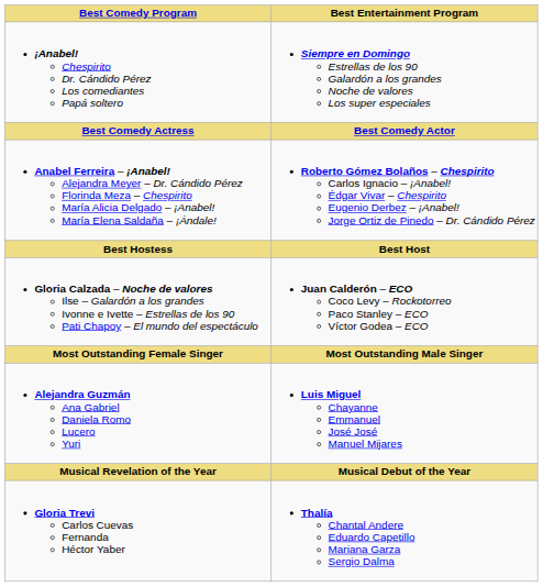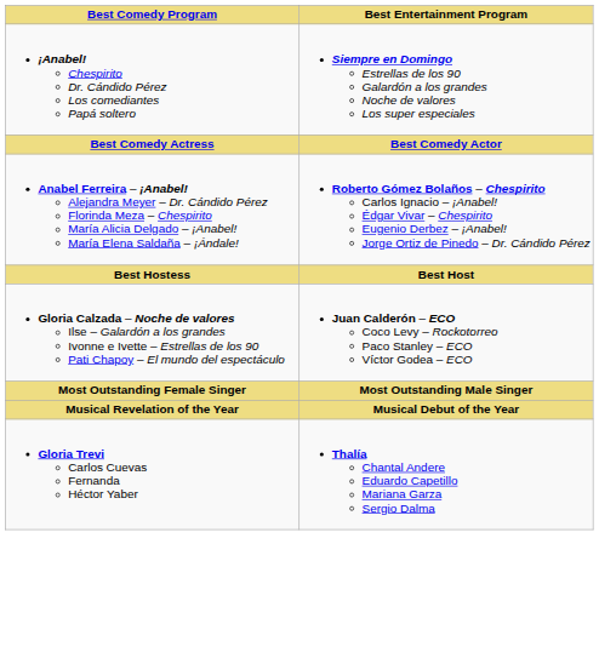 <table class="wikitable">
 <tr>
 <th style="background:#EEDD82; width:50%"><a href='#'>Best Comedy Program</a></th>
 <th style="background:#EEDD82; width:50%">Best Entertainment Program</th>
 </tr>
 <tr>
 <td valign="top"><br><ul><li><strong><em>¡Anabel!</em></strong><ul><li><em><a href='#'>Chespirito</a></em></li><li><em>Dr. Cándido Pérez</em></li><li><em>Los comediantes</em></li><li><em>Papá soltero</em></li></ul></li></ul></td>
 <td valign="top"><br><ul><li><strong><em><a href='#'>Siempre en Domingo</a></em></strong><ul><li><em>Estrellas de los 90</em></li><li><em>Galardón a los grandes</em></li><li><em>Noche de valores</em></li><li><em>Los super especiales</em></li></ul></li></ul></td>
 </tr>
 <tr>
 <th style="background:#EEDD82; width:50%"><a href='#'>Best Comedy Actress</a></th>
 <th style="background:#EEDD82; width:50%"><a href='#'>Best Comedy Actor</a></th>
 </tr>
 <tr>
 <td valign="top"><br><ul><li><strong><a href='#'>Anabel Ferreira</a></strong> – <strong><em>¡Anabel!</em></strong><ul><li><a href='#'>Alejandra Meyer</a> – <em>Dr. Cándido Pérez</em></li><li><a href='#'>Florinda Meza</a> – <em><a href='#'>Chespirito</a></em></li><li><a href='#'>María Alicia Delgado</a> – <em>¡Anabel!</em></li><li><a href='#'>María Elena Saldaña</a> – <em>¡Ándale!</em></li></ul></li></ul></td>
 <td valign="top"><br><ul><li><strong><a href='#'>Roberto Gómez Bolaños</a></strong> – <strong><em><a href='#'>Chespirito</a></em></strong><ul><li>Carlos Ignacio – <em>¡Anabel!</em></li><li><a href='#'>Édgar Vivar</a> – <em><a href='#'>Chespirito</a></em></li><li><a href='#'>Eugenio Derbez</a> – <em>¡Anabel!</em></li><li><a href='#'>Jorge Ortiz de Pinedo</a> – <em>Dr. Cándido Pérez</em></li></ul></li></ul></td>
 </tr>
 <tr>
 <th style="background:#EEDD82; width:50%">Best Hostess</th>
 <th style="background:#EEDD82; width:50%">Best Host</th>
 </tr>
 <tr>
 <td valign="top"><br><ul><li><strong>Gloria Calzada</strong> – <strong><em>Noche de valores</em></strong><ul><li>Ilse – <em>Galardón a los grandes</em></li><li>Ivonne e Ivette – <em>Estrellas de los 90</em></li><li><a href='#'>Pati Chapoy</a> – <em>El mundo del espectáculo</em></li></ul></li></ul></td>
 <td valign="top"><br><ul><li><strong>Juan Calderón</strong> – <strong><em>ECO</em></strong><ul><li>Coco Levy – <em>Rockotorreo</em></li><li>Paco Stanley – <em>ECO</em></li><li>Víctor Godea – <em>ECO</em></li></ul></li></ul></td>
 </tr>
 <tr>
 <th style="background:#EEDD82; width:50%">Most Outstanding Female Singer</th>
 <th style="background:#EEDD82; width:50%">Most Outstanding Male Singer</th>
 </tr>
 <tr>
-<td valign="top"><br><ul><li><strong><a href='#'>Alejandra Guzmán</a></strong><ul><li><a href='#'>Ana Gabriel</a></li><li><a href='#'>Daniela Romo</a></li><li><a href='#'>Lucero</a></li><li><a href='#'>Yuri</a></li></ul></li></ul></td>
-<td valign="top"><br><ul><li><strong><a href='#'>Luis Miguel</a></strong><ul><li><a href='#'>Chayanne</a></li><li><a href='#'>Emmanuel</a></li><li><a href='#'>José José</a></li><li><a href='#'>Manuel Mijares</a></li></ul></li></ul></td>
-</tr>
-<tr>
 <th style="background:#EEDD82; width:50%">Musical Revelation of the Year</th>
 <th style="background:#EEDD82; width:50%">Musical Debut of the Year</th>
 </tr>
 <tr>
 <td valign="top"><br><ul><li><strong><a href='#'>Gloria Trevi</a></strong><ul><li>Carlos Cuevas</li><li>Fernanda</li><li>Héctor Yaber</li></ul></li></ul></td>
 <td valign="top"><br><ul><li><strong><a href='#'>Thalía</a></strong><ul><li><a href='#'>Chantal Andere</a></li><li><a href='#'>Eduardo Capetillo</a></li><li><a href='#'>Mariana Garza</a></li><li><a href='#'>Sergio Dalma</a></li></ul></li></ul></td>
 </tr>
 </table>
